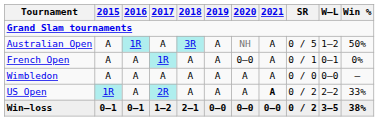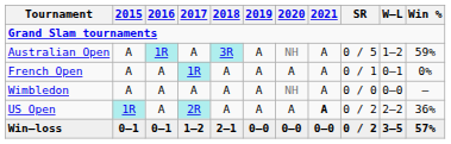 <table class=wikitable style=text-align:center;font-size:96%>
 <tr>
 <th>Tournament</th>
 <th><a href='#'>2015</a></th>
 <th><a href='#'>2016</a></th>
 <th><a href='#'>2017</a></th>
 <th><a href='#'>2018</a></th>
 <th><a href='#'>2019</a></th>
 <th><a href='#'>2020</a></th>
 <th><a href='#'>2021</a></th>
 <th>SR</th>
 <th>W–L</th>
 <th>Win %</th>
 </tr>
 <tr>
 <td colspan=15 align=left><a href='#'><strong>Grand Slam tournaments</strong></a></td>
 </tr>
 <tr>
 <td align=left><a href='#'>Australian Open</a></td>
 <td>A</td>
 <td bgcolor=afeeee><a href='#'>1R</a></td>
 <td>A</td>
 <td bgcolor=afeeee><a href='#'>3R</a></td>
 <td>A</td>
 <td style=color:#767676>NH</td>
 <td>A</td>
 <td>0 / 5</td>
 <td>1–2</td>
-<td>50%</td>
+<td>59%</td>
 </tr>
 <tr>
 <td align=left><a href='#'>French Open</a></td>
 <td>A</td>
 <td>A</td>
 <td bgcolor=afeeee><a href='#'>1R</a></td>
 <td>A</td>
 <td>A</td>
-<td>0–0</td>
+<td>A</td>
 <td>A</td>
 <td>0 / 1</td>
 <td>0–1</td>
 <td>0%</td>
 </tr>
 <tr>
 <td align=left><a href='#'>Wimbledon</a></td>
 <td>A</td>
 <td>A</td>
 <td>A</td>
 <td>A</td>
 <td>A</td>
-<td>A</td>
+<td style=color:#767676>NH</td>
 <td>A</td>
 <td>0 / 0</td>
 <td>0–0</td>
 <td>–</td>
 </tr>
 <tr>
 <td align=left><a href='#'>US Open</a></td>
 <td style=background:#afeeee><a href='#'>1R</a></td>
 <td>A</td>
 <td style=background:#afeeee><a href='#'>2R</a></td>
 <td>A</td>
 <td>A</td>
 <td>A</td>
 <td><strong>A</strong></td>
 <td>0 / 2</td>
 <td>2–2</td>
-<td>33%</td>
+<td>36%</td>
 </tr>
 <tr style=font-weight:bold;background:#efefef>
 <td style=text-align:left>Win–loss</td>
 <td>0–1</td>
 <td>0–1</td>
 <td>1–2</td>
 <td>2–1</td>
 <td>0–0</td>
 <td>0–0</td>
 <td>0–0</td>
 <td>0 / 2</td>
 <td>3–5</td>
-<td>38%</td>
+<td>57%</td>
 </tr>
 </table>
